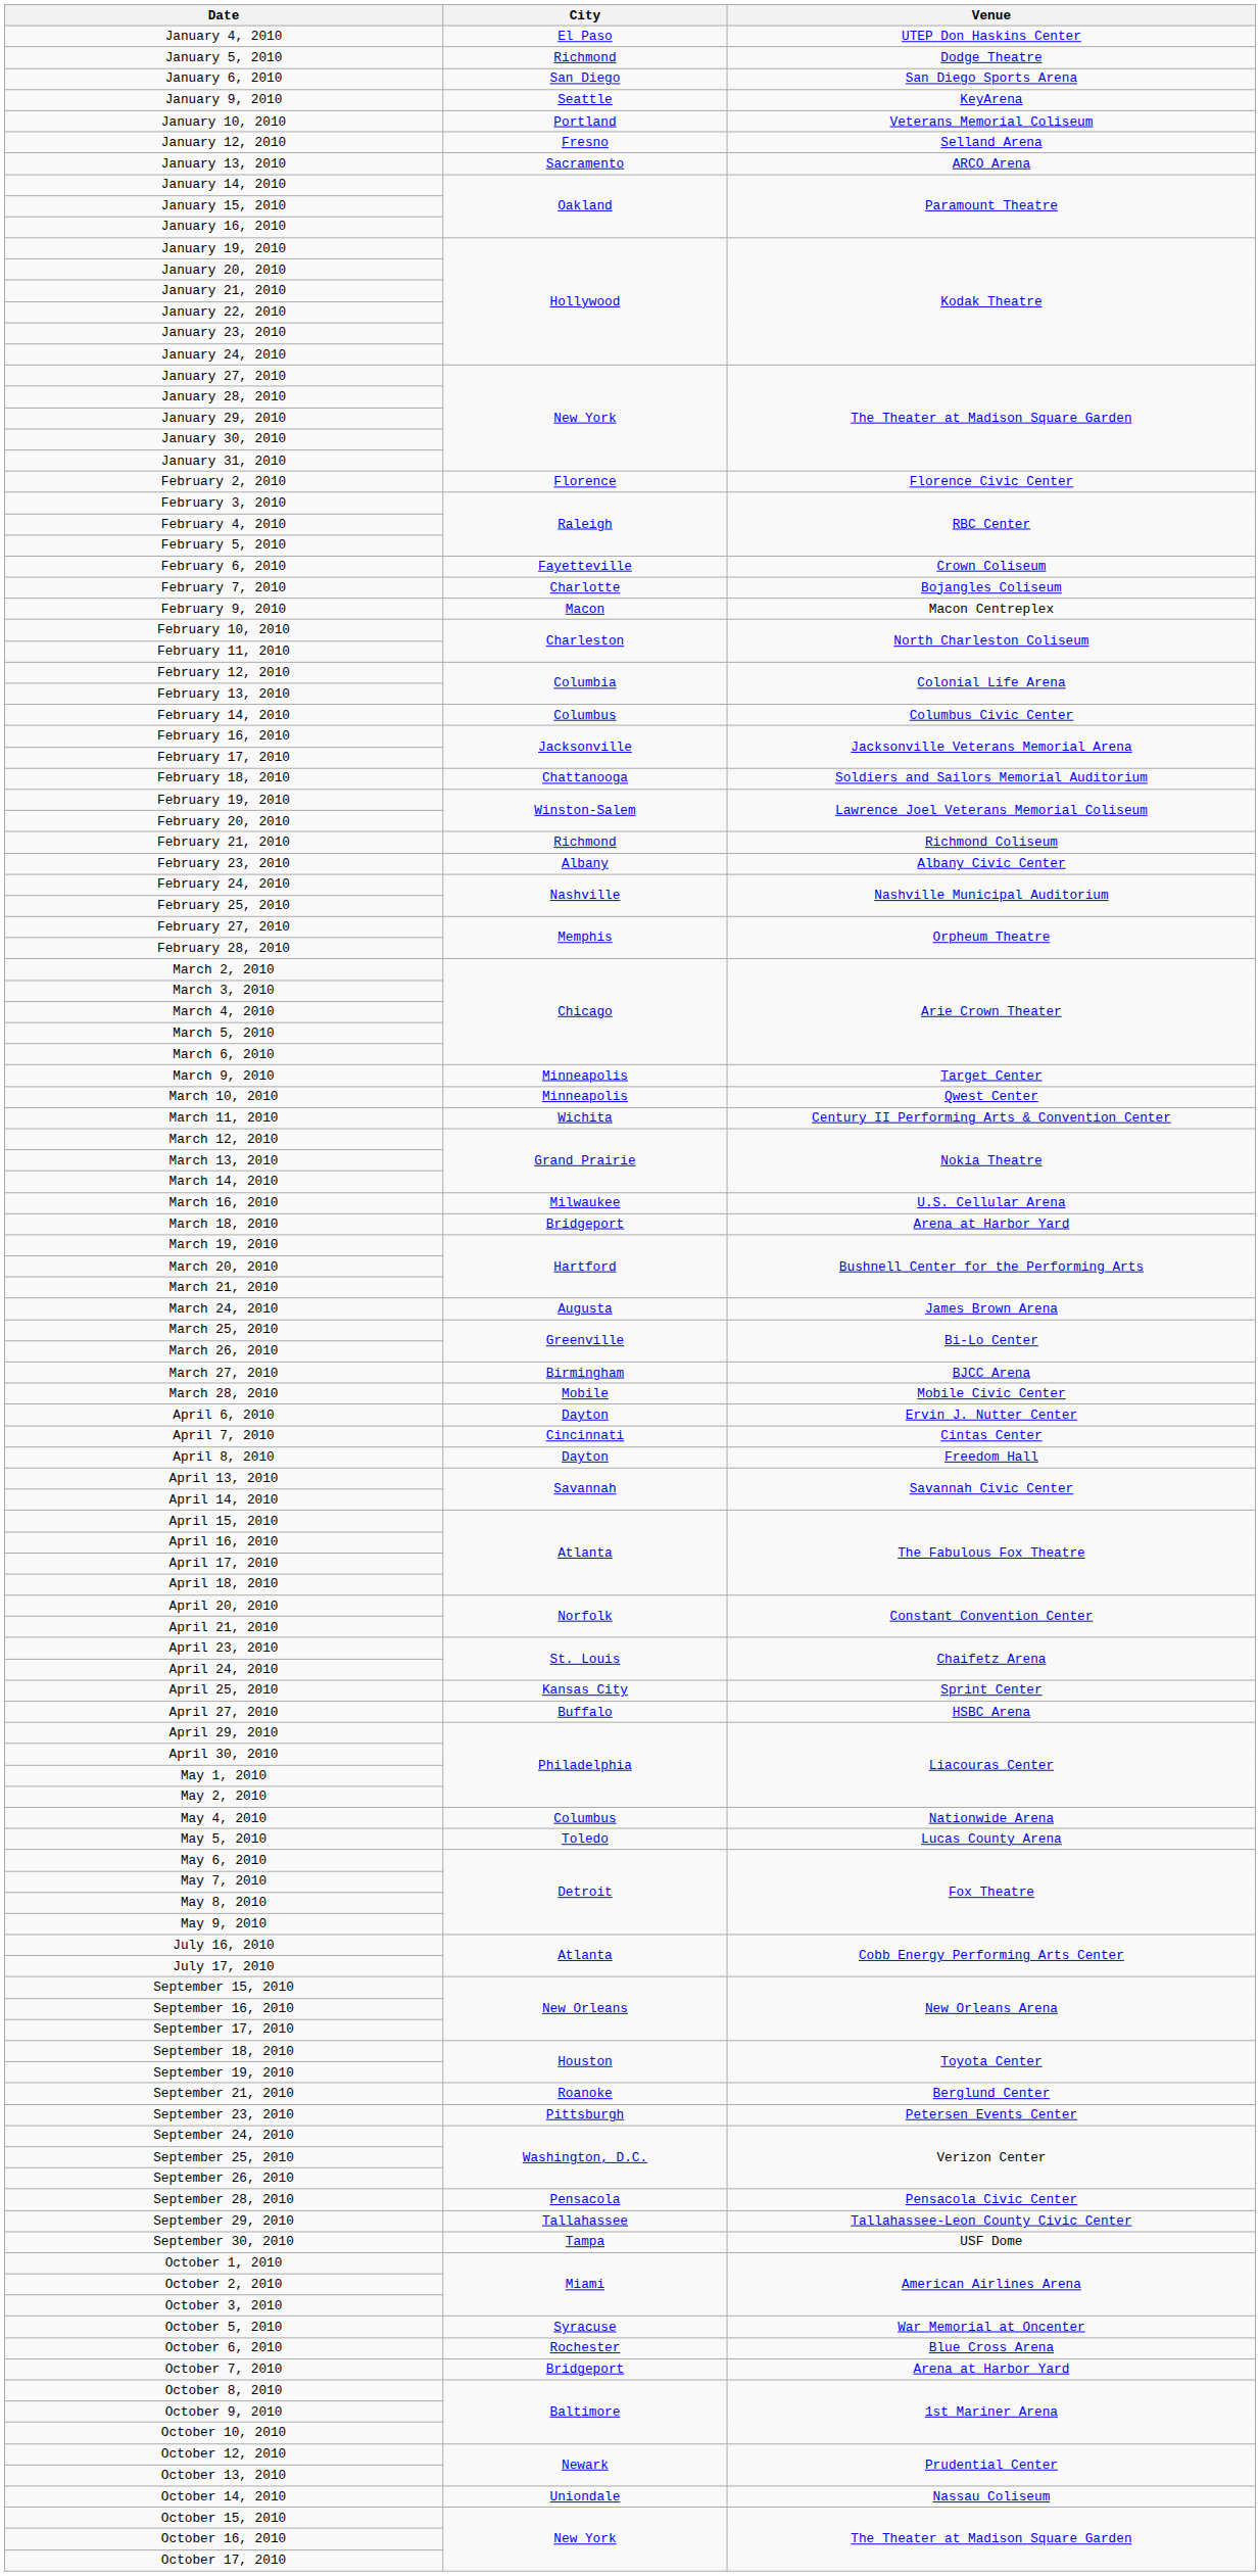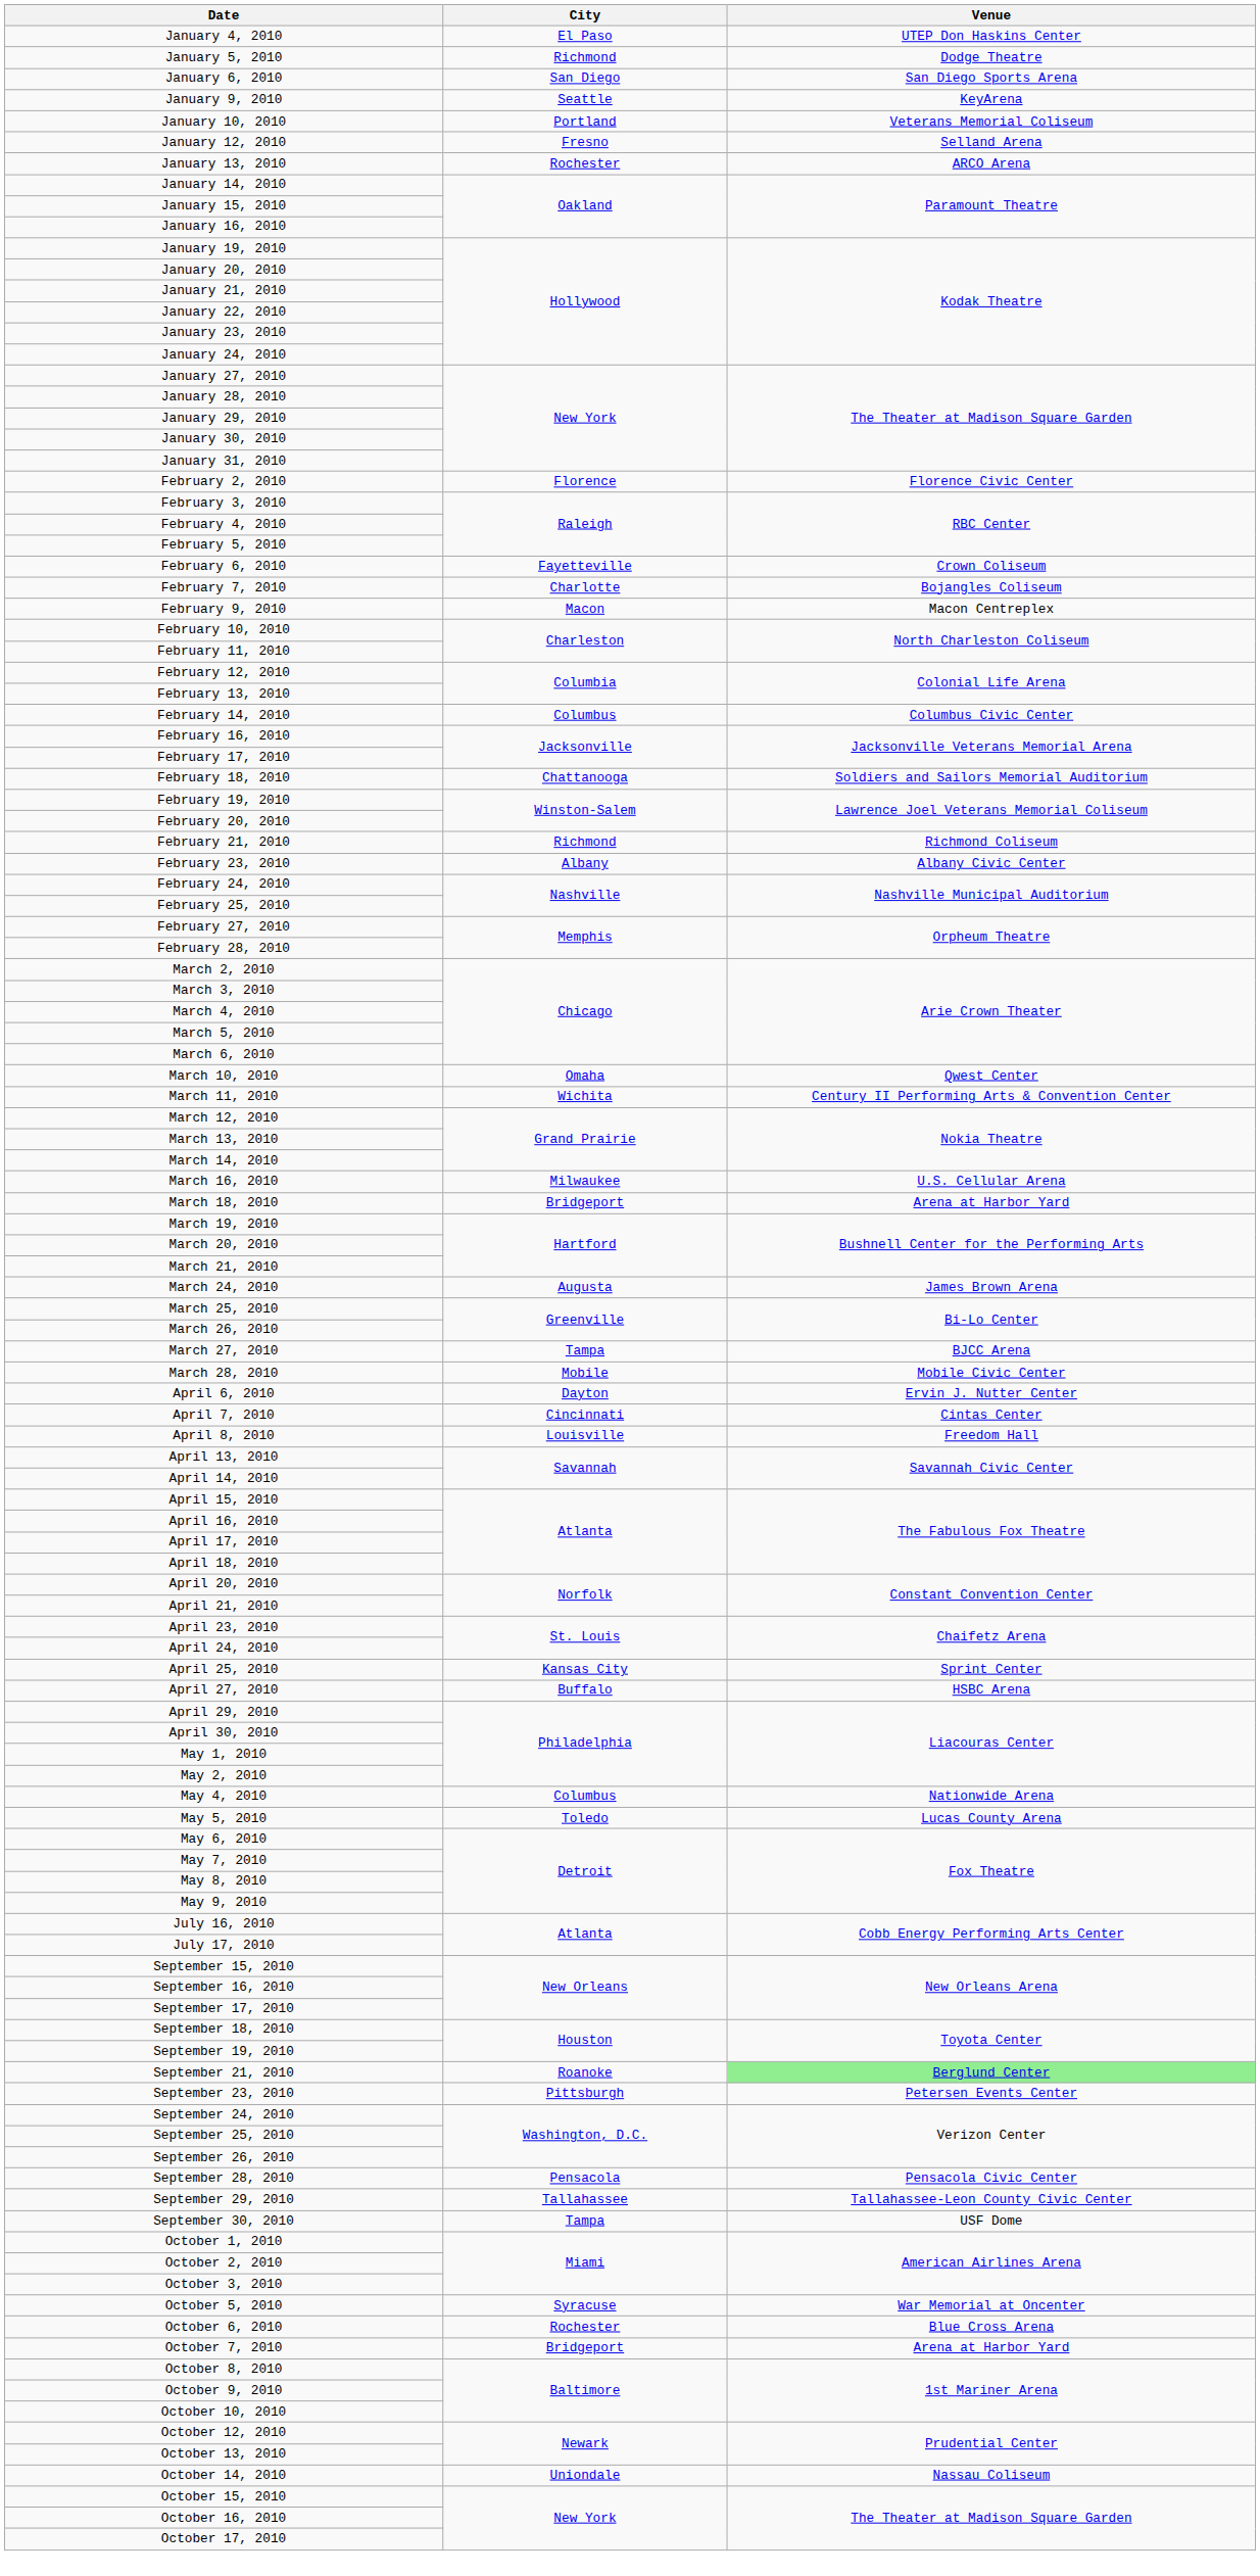 <table class="wikitable" style="text-align:center;">
 <tr>
 <th scope="col" style="width:50em;">Date</th>
 <th scope="col" style="width:30em;">City</th>
 <th scope="col" style="width:60em;">Venue</th>
 </tr>
 <tr>
 <td>January 4, 2010</td>
 <td><a href='#'>El Paso</a></td>
 <td><a href='#'>UTEP Don Haskins Center</a></td>
 </tr>
 <tr>
 <td>January 5, 2010</td>
 <td><a href='#'>Richmond</a></td>
 <td><a href='#'>Dodge Theatre</a></td>
 </tr>
 <tr>
 <td>January 6, 2010</td>
 <td><a href='#'>San Diego</a></td>
 <td><a href='#'>San Diego Sports Arena</a></td>
 </tr>
 <tr>
 <td>January 9, 2010</td>
 <td><a href='#'>Seattle</a></td>
 <td><a href='#'>KeyArena</a></td>
 </tr>
 <tr>
 <td>January 10, 2010</td>
 <td><a href='#'>Portland</a></td>
 <td><a href='#'>Veterans Memorial Coliseum</a></td>
 </tr>
 <tr>
 <td>January 12, 2010</td>
 <td><a href='#'>Fresno</a></td>
 <td><a href='#'>Selland Arena</a></td>
 </tr>
 <tr>
 <td>January 13, 2010</td>
-<td><a href='#'>Sacramento</a></td>
+<td><a href='#'>Rochester</a></td>
 <td><a href='#'>ARCO Arena</a></td>
 </tr>
 <tr>
 <td>January 14, 2010</td>
 <td rowspan="3"><a href='#'>Oakland</a></td>
 <td rowspan="3"><a href='#'>Paramount Theatre</a></td>
 </tr>
 <tr>
 <td>January 15, 2010</td>
 </tr>
 <tr>
 <td>January 16, 2010</td>
 </tr>
 <tr>
 <td>January 19, 2010</td>
 <td rowspan="6"><a href='#'>Hollywood</a></td>
 <td rowspan="6"><a href='#'>Kodak Theatre</a></td>
 </tr>
 <tr>
 <td>January 20, 2010</td>
 </tr>
 <tr>
 <td>January 21, 2010</td>
 </tr>
 <tr>
 <td>January 22, 2010</td>
 </tr>
 <tr>
 <td>January 23, 2010</td>
 </tr>
 <tr>
 <td>January 24, 2010</td>
 </tr>
 <tr>
 <td>January 27, 2010</td>
 <td rowspan="5"><a href='#'>New York</a></td>
 <td rowspan="5"><a href='#'>The Theater at Madison Square Garden</a></td>
 </tr>
 <tr>
 <td>January 28, 2010</td>
 </tr>
 <tr>
 <td>January 29, 2010</td>
 </tr>
 <tr>
 <td>January 30, 2010</td>
 </tr>
 <tr>
 <td>January 31, 2010</td>
 </tr>
 <tr>
 <td>February 2, 2010</td>
 <td><a href='#'>Florence</a></td>
 <td><a href='#'>Florence Civic Center</a></td>
 </tr>
 <tr>
 <td>February 3, 2010</td>
 <td rowspan="3"><a href='#'>Raleigh</a></td>
 <td rowspan="3"><a href='#'>RBC Center</a></td>
 </tr>
 <tr>
 <td>February 4, 2010</td>
 </tr>
 <tr>
 <td>February 5, 2010</td>
 </tr>
 <tr>
 <td>February 6, 2010</td>
 <td><a href='#'>Fayetteville</a></td>
 <td><a href='#'>Crown Coliseum</a></td>
 </tr>
 <tr>
 <td>February 7, 2010</td>
 <td><a href='#'>Charlotte</a></td>
 <td><a href='#'>Bojangles Coliseum</a></td>
 </tr>
 <tr>
 <td>February 9, 2010</td>
 <td><a href='#'>Macon</a></td>
 <td>Macon Centreplex</td>
 </tr>
 <tr>
 <td>February 10, 2010</td>
 <td rowspan="2"><a href='#'>Charleston</a></td>
 <td rowspan="2"><a href='#'>North Charleston Coliseum</a></td>
 </tr>
 <tr>
 <td>February 11, 2010</td>
 </tr>
 <tr>
 <td>February 12, 2010</td>
 <td rowspan="2"><a href='#'>Columbia</a></td>
 <td rowspan="2"><a href='#'>Colonial Life Arena</a></td>
 </tr>
 <tr>
 <td>February 13, 2010</td>
 </tr>
 <tr>
 <td>February 14, 2010</td>
 <td><a href='#'>Columbus</a></td>
 <td><a href='#'>Columbus Civic Center</a></td>
 </tr>
 <tr>
 <td>February 16, 2010</td>
 <td rowspan="2"><a href='#'>Jacksonville</a></td>
 <td rowspan="2"><a href='#'>Jacksonville Veterans Memorial Arena</a></td>
 </tr>
 <tr>
 <td>February 17, 2010</td>
 </tr>
 <tr>
 <td>February 18, 2010</td>
 <td><a href='#'>Chattanooga</a></td>
 <td><a href='#'>Soldiers and Sailors Memorial Auditorium</a></td>
 </tr>
 <tr>
 <td>February 19, 2010</td>
 <td rowspan="2"><a href='#'>Winston-Salem</a></td>
 <td rowspan="2"><a href='#'>Lawrence Joel Veterans Memorial Coliseum</a></td>
 </tr>
 <tr>
 <td>February 20, 2010</td>
 </tr>
 <tr>
 <td>February 21, 2010</td>
 <td><a href='#'>Richmond</a></td>
 <td><a href='#'>Richmond Coliseum</a></td>
 </tr>
 <tr>
 <td>February 23, 2010</td>
 <td><a href='#'>Albany</a></td>
 <td><a href='#'>Albany Civic Center</a></td>
 </tr>
 <tr>
 <td>February 24, 2010</td>
 <td rowspan="2"><a href='#'>Nashville</a></td>
 <td rowspan="2"><a href='#'>Nashville Municipal Auditorium</a></td>
 </tr>
 <tr>
 <td>February 25, 2010</td>
 </tr>
 <tr>
 <td>February 27, 2010</td>
 <td rowspan="2"><a href='#'>Memphis</a></td>
 <td rowspan="2"><a href='#'>Orpheum Theatre</a></td>
 </tr>
 <tr>
 <td>February 28, 2010</td>
 </tr>
 <tr>
 <td>March 2, 2010</td>
 <td rowspan="5"><a href='#'>Chicago</a></td>
 <td rowspan="5"><a href='#'>Arie Crown Theater</a></td>
 </tr>
 <tr>
 <td>March 3, 2010</td>
 </tr>
 <tr>
 <td>March 4, 2010</td>
 </tr>
 <tr>
 <td>March 5, 2010</td>
 </tr>
 <tr>
 <td>March 6, 2010</td>
 </tr>
 <tr>
-<td>March 9, 2010</td>
-<td><a href='#'>Minneapolis</a></td>
-<td><a href='#'>Target Center</a></td>
-</tr>
-<tr>
 <td>March 10, 2010</td>
-<td><a href='#'>Minneapolis</a></td>
+<td><a href='#'>Omaha</a></td>
 <td><a href='#'>Qwest Center</a></td>
 </tr>
 <tr>
 <td>March 11, 2010</td>
 <td><a href='#'>Wichita</a></td>
 <td><a href='#'>Century II Performing Arts & Convention Center</a></td>
 </tr>
 <tr>
 <td>March 12, 2010</td>
 <td rowspan="3"><a href='#'>Grand Prairie</a></td>
 <td rowspan="3"><a href='#'>Nokia Theatre</a></td>
 </tr>
 <tr>
 <td>March 13, 2010</td>
 </tr>
 <tr>
 <td>March 14, 2010</td>
 </tr>
 <tr>
 <td>March 16, 2010</td>
 <td><a href='#'>Milwaukee</a></td>
 <td><a href='#'>U.S. Cellular Arena</a></td>
 </tr>
 <tr>
 <td>March 18, 2010</td>
 <td><a href='#'>Bridgeport</a></td>
 <td><a href='#'>Arena at Harbor Yard</a></td>
 </tr>
 <tr>
 <td>March 19, 2010</td>
 <td rowspan="3"><a href='#'>Hartford</a></td>
 <td rowspan="3"><a href='#'>Bushnell Center for the Performing Arts</a></td>
 </tr>
 <tr>
 <td>March 20, 2010</td>
 </tr>
 <tr>
 <td>March 21, 2010</td>
 </tr>
 <tr>
 <td>March 24, 2010</td>
 <td><a href='#'>Augusta</a></td>
 <td><a href='#'>James Brown Arena</a></td>
 </tr>
 <tr>
 <td>March 25, 2010</td>
 <td rowspan="2"><a href='#'>Greenville</a></td>
 <td rowspan="2"><a href='#'>Bi-Lo Center</a></td>
 </tr>
 <tr>
 <td>March 26, 2010</td>
 </tr>
 <tr>
 <td>March 27, 2010</td>
-<td><a href='#'>Birmingham</a></td>
+<td><a href='#'>Tampa</a></td>
 <td><a href='#'>BJCC Arena</a></td>
 </tr>
 <tr>
 <td>March 28, 2010</td>
 <td><a href='#'>Mobile</a></td>
 <td><a href='#'>Mobile Civic Center</a></td>
 </tr>
 <tr>
 <td>April 6, 2010</td>
 <td><a href='#'>Dayton</a></td>
 <td><a href='#'>Ervin J. Nutter Center</a></td>
 </tr>
 <tr>
 <td>April 7, 2010</td>
 <td><a href='#'>Cincinnati</a></td>
 <td><a href='#'>Cintas Center</a></td>
 </tr>
 <tr>
 <td>April 8, 2010</td>
-<td><a href='#'>Dayton</a></td>
+<td><a href='#'>Louisville</a></td>
 <td><a href='#'>Freedom Hall</a></td>
 </tr>
 <tr>
 <td>April 13, 2010</td>
 <td rowspan="2"><a href='#'>Savannah</a></td>
 <td rowspan="2"><a href='#'>Savannah Civic Center</a></td>
 </tr>
 <tr>
 <td>April 14, 2010</td>
 </tr>
 <tr>
 <td>April 15, 2010</td>
 <td rowspan="4"><a href='#'>Atlanta</a></td>
 <td rowspan="4"><a href='#'>The Fabulous Fox Theatre</a></td>
 </tr>
 <tr>
 <td>April 16, 2010</td>
 </tr>
 <tr>
 <td>April 17, 2010</td>
 </tr>
 <tr>
 <td>April 18, 2010</td>
 </tr>
 <tr>
 <td>April 20, 2010</td>
 <td rowspan="2"><a href='#'>Norfolk</a></td>
 <td rowspan="2"><a href='#'>Constant Convention Center</a></td>
 </tr>
 <tr>
 <td>April 21, 2010</td>
 </tr>
 <tr>
 <td>April 23, 2010</td>
 <td rowspan="2"><a href='#'>St. Louis</a></td>
 <td rowspan="2"><a href='#'>Chaifetz Arena</a></td>
 </tr>
 <tr>
 <td>April 24, 2010</td>
 </tr>
 <tr>
 <td>April 25, 2010</td>
 <td><a href='#'>Kansas City</a></td>
 <td><a href='#'>Sprint Center</a></td>
 </tr>
 <tr>
 <td>April 27, 2010</td>
 <td><a href='#'>Buffalo</a></td>
 <td><a href='#'>HSBC Arena</a></td>
 </tr>
 <tr>
 <td>April 29, 2010</td>
 <td rowspan="4"><a href='#'>Philadelphia</a></td>
 <td rowspan="4"><a href='#'>Liacouras Center</a></td>
 </tr>
 <tr>
 <td>April 30, 2010</td>
 </tr>
 <tr>
 <td>May 1, 2010</td>
 </tr>
 <tr>
 <td>May 2, 2010</td>
 </tr>
 <tr>
 <td>May 4, 2010</td>
 <td><a href='#'>Columbus</a></td>
 <td><a href='#'>Nationwide Arena</a></td>
 </tr>
 <tr>
 <td>May 5, 2010</td>
 <td><a href='#'>Toledo</a></td>
 <td><a href='#'>Lucas County Arena</a></td>
 </tr>
 <tr>
 <td>May 6, 2010</td>
 <td rowspan="4"><a href='#'>Detroit</a></td>
 <td rowspan="4"><a href='#'>Fox Theatre</a></td>
 </tr>
 <tr>
 <td>May 7, 2010</td>
 </tr>
 <tr>
 <td>May 8, 2010</td>
 </tr>
 <tr>
 <td>May 9, 2010</td>
 </tr>
 <tr>
 <td>July 16, 2010</td>
 <td rowspan="2"><a href='#'>Atlanta</a></td>
 <td rowspan="2"><a href='#'>Cobb Energy Performing Arts Center</a></td>
 </tr>
 <tr>
 <td>July 17, 2010</td>
 </tr>
 <tr>
 <td>September 15, 2010</td>
 <td rowspan="3"><a href='#'>New Orleans</a></td>
 <td rowspan="3"><a href='#'>New Orleans Arena</a></td>
 </tr>
 <tr>
 <td>September 16, 2010</td>
 </tr>
 <tr>
 <td>September 17, 2010</td>
 </tr>
 <tr>
 <td>September 18, 2010</td>
 <td rowspan="2"><a href='#'>Houston</a></td>
 <td rowspan="2"><a href='#'>Toyota Center</a></td>
 </tr>
 <tr>
 <td>September 19, 2010</td>
 </tr>
 <tr>
 <td>September 21, 2010</td>
 <td><a href='#'>Roanoke</a></td>
-<td><a href='#'>Berglund Center</a></td>
+<td style="background: lightgreen;"><a href='#'>Berglund Center</a></td>
 </tr>
 <tr>
 <td>September 23, 2010</td>
 <td><a href='#'>Pittsburgh</a></td>
 <td><a href='#'>Petersen Events Center</a></td>
 </tr>
 <tr>
 <td>September 24, 2010</td>
 <td rowspan="3"><a href='#'>Washington, D.C.</a></td>
 <td rowspan="3">Verizon Center</td>
 </tr>
 <tr>
 <td>September 25, 2010</td>
 </tr>
 <tr>
 <td>September 26, 2010</td>
 </tr>
 <tr>
 <td>September 28, 2010</td>
 <td><a href='#'>Pensacola</a></td>
 <td><a href='#'>Pensacola Civic Center</a></td>
 </tr>
 <tr>
 <td>September 29, 2010</td>
 <td><a href='#'>Tallahassee</a></td>
 <td><a href='#'>Tallahassee-Leon County Civic Center</a></td>
 </tr>
 <tr>
 <td>September 30, 2010</td>
 <td><a href='#'>Tampa</a></td>
 <td>USF Dome</td>
 </tr>
 <tr>
 <td>October 1, 2010</td>
 <td rowspan="3"><a href='#'>Miami</a></td>
 <td rowspan="3"><a href='#'>American Airlines Arena</a></td>
 </tr>
 <tr>
 <td>October 2, 2010</td>
 </tr>
 <tr>
 <td>October 3, 2010</td>
 </tr>
 <tr>
 <td>October 5, 2010</td>
 <td><a href='#'>Syracuse</a></td>
 <td><a href='#'>War Memorial at Oncenter</a></td>
 </tr>
 <tr>
 <td>October 6, 2010</td>
 <td><a href='#'>Rochester</a></td>
 <td><a href='#'>Blue Cross Arena</a></td>
 </tr>
 <tr>
 <td>October 7, 2010</td>
 <td><a href='#'>Bridgeport</a></td>
 <td><a href='#'>Arena at Harbor Yard</a></td>
 </tr>
 <tr>
 <td>October 8, 2010</td>
 <td rowspan="3"><a href='#'>Baltimore</a></td>
 <td rowspan="3"><a href='#'>1st Mariner Arena</a></td>
 </tr>
 <tr>
 <td>October 9, 2010</td>
 </tr>
 <tr>
 <td>October 10, 2010</td>
 </tr>
 <tr>
 <td>October 12, 2010</td>
 <td rowspan="2"><a href='#'>Newark</a></td>
 <td rowspan="2"><a href='#'>Prudential Center</a></td>
 </tr>
 <tr>
 <td>October 13, 2010</td>
 </tr>
 <tr>
 <td>October 14, 2010</td>
 <td><a href='#'>Uniondale</a></td>
 <td><a href='#'>Nassau Coliseum</a></td>
 </tr>
 <tr>
 <td>October 15, 2010</td>
 <td rowspan="3"><a href='#'>New York</a></td>
 <td rowspan="3"><a href='#'>The Theater at Madison Square Garden</a></td>
 </tr>
 <tr>
 <td>October 16, 2010</td>
 </tr>
 <tr>
 <td>October 17, 2010</td>
 </tr>
 </table>
